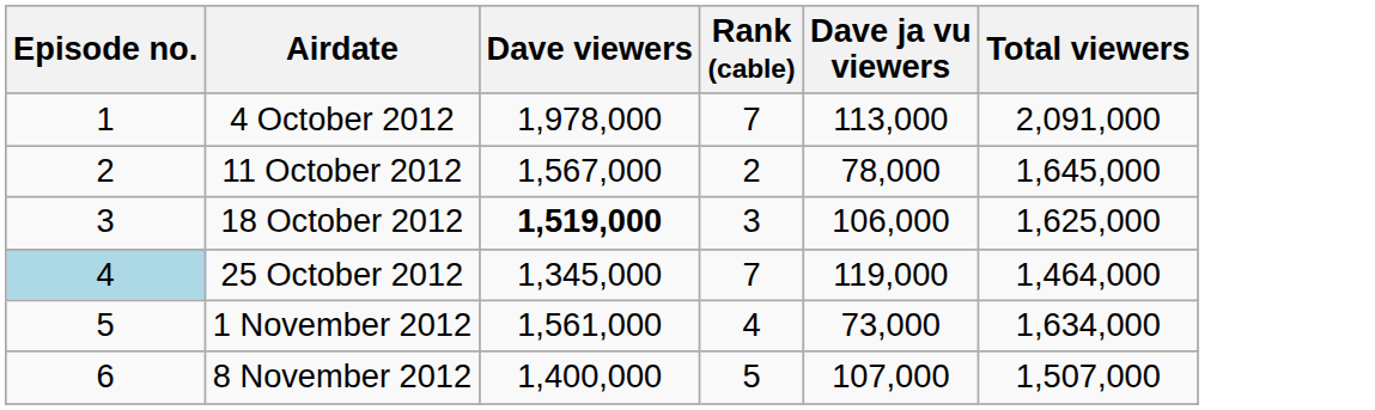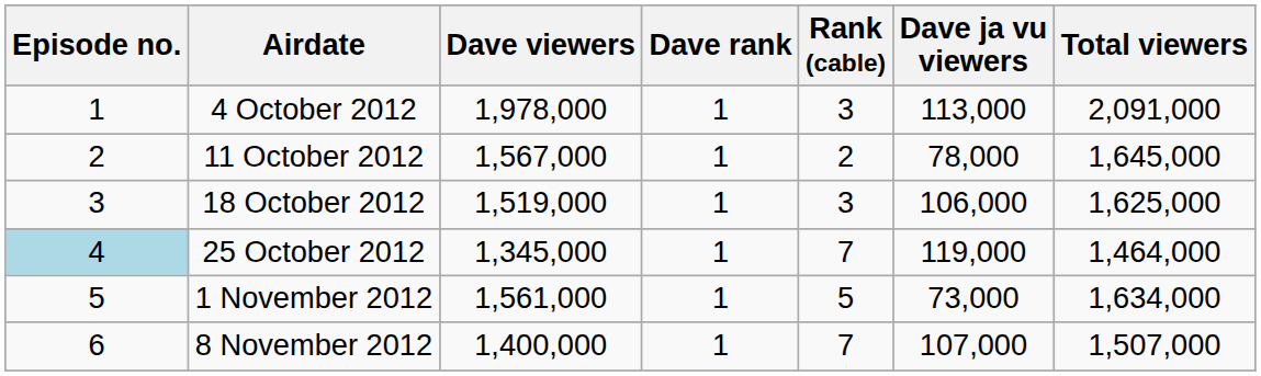 <table class="wikitable" style="text-align:center;">
 <tr>
 <th scope="col">Episode no.</th>
 <th scope="col">Airdate</th>
 <th scope="col">Dave viewers</th>
+<th scope="col">Dave rank</th>
 <th scope="col">Rank<br><small>(cable)</small></th>
 <th scope="col">Dave ja vu<br>viewers</th>
 <th scope="col">Total viewers</th>
 </tr>
 <tr>
 <td>1</td>
 <td>4 October 2012</td>
 <td>1,978,000</td>
-<td>7</td>
+<td>1</td>
+<td>3</td>
 <td>113,000</td>
 <td>2,091,000</td>
 </tr>
 <tr>
 <td>2</td>
 <td>11 October 2012</td>
 <td>1,567,000</td>
+<td>1</td>
 <td>2</td>
 <td>78,000</td>
 <td>1,645,000</td>
 </tr>
 <tr>
 <td>3</td>
 <td>18 October 2012</td>
-<td><strong>1,519,000</strong></td>
+<td>1,519,000</td>
+<td>1</td>
 <td>3</td>
 <td>106,000</td>
 <td>1,625,000</td>
 </tr>
 <tr>
 <td style="background: lightblue;">4</td>
 <td>25 October 2012</td>
 <td>1,345,000</td>
+<td>1</td>
 <td>7</td>
 <td>119,000</td>
 <td>1,464,000</td>
 </tr>
 <tr>
 <td>5</td>
 <td>1 November 2012</td>
 <td>1,561,000</td>
-<td>4</td>
+<td>1</td>
+<td>5</td>
 <td>73,000</td>
 <td>1,634,000</td>
 </tr>
 <tr>
 <td>6</td>
 <td>8 November 2012</td>
 <td>1,400,000</td>
-<td>5</td>
+<td>1</td>
+<td>7</td>
 <td>107,000</td>
 <td>1,507,000</td>
 </tr>
 </table>
